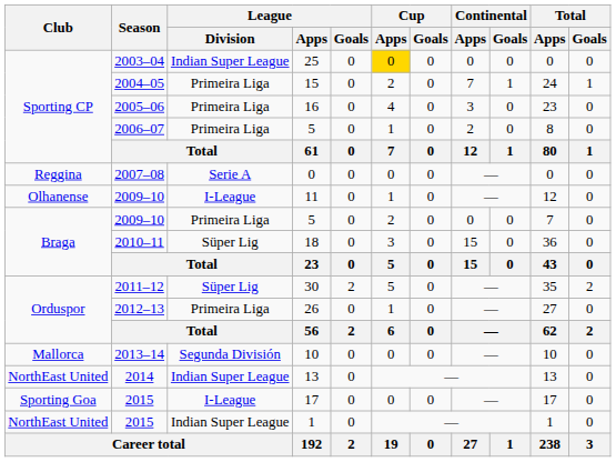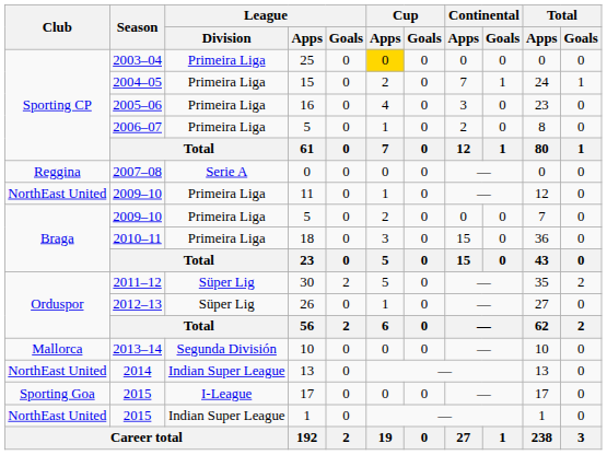 <table class="wikitable" style="text-align: center;">
 <tr>
 <th rowspan="2">Club</th>
 <th rowspan="2">Season</th>
 <th colspan="3">League</th>
 <th colspan="2">Cup</th>
 <th colspan="2">Continental</th>
 <th colspan="2">Total</th>
 </tr>
 <tr>
 <th>Division</th>
 <th>Apps</th>
 <th>Goals</th>
 <th>Apps</th>
 <th>Goals</th>
 <th>Apps</th>
 <th>Goals</th>
 <th>Apps</th>
 <th>Goals</th>
 </tr>
 <tr>
 <td rowspan="5"><a href='#'>Sporting CP</a></td>
 <td><a href='#'>2003–04</a></td>
-<td><a href='#'>Indian Super League</a></td>
+<td><a href='#'>Primeira Liga</a></td>
 <td>25</td>
 <td>0</td>
 <td style="background: gold;">0</td>
 <td>0</td>
 <td>0</td>
 <td>0</td>
 <td>0</td>
 <td>0</td>
 </tr>
 <tr>
 <td><a href='#'>2004–05</a></td>
 <td>Primeira Liga</td>
 <td>15</td>
 <td>0</td>
 <td>2</td>
 <td>0</td>
 <td>7</td>
 <td>1</td>
 <td>24</td>
 <td>1</td>
 </tr>
 <tr>
 <td><a href='#'>2005–06</a></td>
 <td>Primeira Liga</td>
 <td>16</td>
 <td>0</td>
 <td>4</td>
 <td>0</td>
 <td>3</td>
 <td>0</td>
 <td>23</td>
 <td>0</td>
 </tr>
 <tr>
 <td><a href='#'>2006–07</a></td>
 <td>Primeira Liga</td>
 <td>5</td>
 <td>0</td>
 <td>1</td>
 <td>0</td>
 <td>2</td>
 <td>0</td>
 <td>8</td>
 <td>0</td>
 </tr>
 <tr>
 <th colspan="2">Total</th>
 <th>61</th>
 <th>0</th>
 <th>7</th>
 <th>0</th>
 <th>12</th>
 <th>1</th>
 <th>80</th>
 <th>1</th>
 </tr>
 <tr>
 <td rowspan="1"><a href='#'>Reggina</a></td>
 <td><a href='#'>2007–08</a></td>
 <td><a href='#'>Serie A</a></td>
 <td>0</td>
 <td>0</td>
 <td>0</td>
 <td>0</td>
 <td colspan="2">—</td>
 <td>0</td>
 <td>0</td>
 </tr>
 <tr>
-<td rowspan="1"><a href='#'>Olhanense</a></td>
+<td rowspan="1"><a href='#'>NorthEast United</a></td>
 <td><a href='#'>2009–10</a></td>
-<td><a href='#'>I-League</a></td>
+<td>Primeira Liga</td>
 <td>11</td>
 <td>0</td>
 <td>1</td>
 <td>0</td>
 <td colspan="2">—</td>
 <td>12</td>
 <td>0</td>
 </tr>
 <tr>
 <td rowspan="3"><a href='#'>Braga</a></td>
 <td><a href='#'>2009–10</a></td>
 <td>Primeira Liga</td>
 <td>5</td>
 <td>0</td>
 <td>2</td>
 <td>0</td>
 <td>0</td>
 <td>0</td>
 <td>7</td>
 <td>0</td>
 </tr>
 <tr>
 <td><a href='#'>2010–11</a></td>
-<td>Süper Lig</td>
+<td>Primeira Liga</td>
 <td>18</td>
 <td>0</td>
 <td>3</td>
 <td>0</td>
 <td>15</td>
 <td>0</td>
 <td>36</td>
 <td>0</td>
 </tr>
 <tr>
 <th colspan="2">Total</th>
 <th>23</th>
 <th>0</th>
 <th>5</th>
 <th>0</th>
 <th>15</th>
 <th>0</th>
 <th>43</th>
 <th>0</th>
 </tr>
 <tr>
 <td rowspan="3"><a href='#'>Orduspor</a></td>
 <td><a href='#'>2011–12</a></td>
 <td><a href='#'>Süper Lig</a></td>
 <td>30</td>
 <td>2</td>
 <td>5</td>
 <td>0</td>
 <td colspan="2">—</td>
 <td>35</td>
 <td>2</td>
 </tr>
 <tr>
 <td><a href='#'>2012–13</a></td>
-<td>Primeira Liga</td>
+<td>Süper Lig</td>
 <td>26</td>
 <td>0</td>
 <td>1</td>
 <td>0</td>
 <td colspan="2">—</td>
 <td>27</td>
 <td>0</td>
 </tr>
 <tr>
 <th colspan="2">Total</th>
 <th>56</th>
 <th>2</th>
 <th>6</th>
 <th>0</th>
 <th colspan="2">—</th>
 <th>62</th>
 <th>2</th>
 </tr>
 <tr>
 <td rowspan="1"><a href='#'>Mallorca</a></td>
 <td><a href='#'>2013–14</a></td>
 <td><a href='#'>Segunda División</a></td>
 <td>10</td>
 <td>0</td>
 <td>0</td>
 <td>0</td>
 <td colspan="2">—</td>
 <td>10</td>
 <td>0</td>
 </tr>
 <tr>
 <td rowspan="1"><a href='#'>NorthEast United</a></td>
 <td><a href='#'>2014</a></td>
 <td><a href='#'>Indian Super League</a></td>
 <td>13</td>
 <td>0</td>
 <td colspan="4">—</td>
 <td>13</td>
 <td>0</td>
 </tr>
 <tr>
 <td rowspan="1"><a href='#'>Sporting Goa</a></td>
 <td><a href='#'>2015</a></td>
 <td><a href='#'>I-League</a></td>
 <td>17</td>
 <td>0</td>
 <td>0</td>
 <td>0</td>
 <td colspan="2">—</td>
 <td>17</td>
 <td>0</td>
 </tr>
 <tr>
 <td rowspan="1"><a href='#'>NorthEast United</a></td>
 <td><a href='#'>2015</a></td>
 <td>Indian Super League</td>
 <td>1</td>
 <td>0</td>
 <td colspan="4">—</td>
 <td>1</td>
 <td>0</td>
 </tr>
 <tr>
 <th colspan="3">Career total</th>
 <th>192</th>
 <th>2</th>
 <th>19</th>
 <th>0</th>
 <th>27</th>
 <th>1</th>
 <th>238</th>
 <th>3</th>
 </tr>
 </table>
